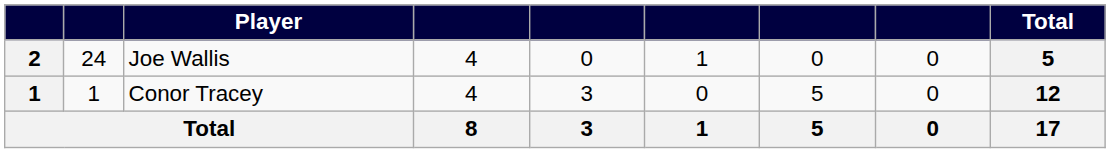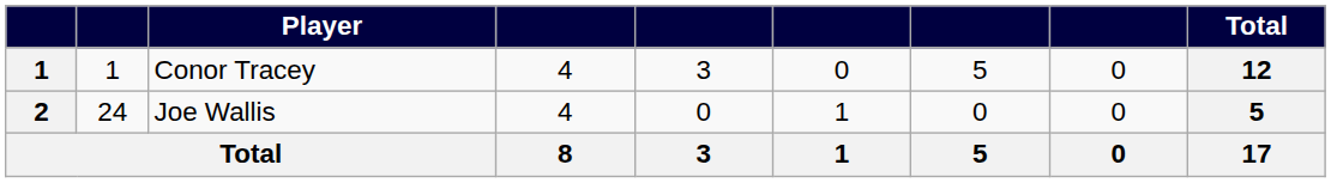 <table class="wikitable" style="text-align:center;">
 <tr>
 <th style="background:#000040; color:white; width:35px;"></th>
 <th style="background:#000040; color:white; width:35px;"></th>
 <th style="background:#000040; color:white; width:200px;">Player</th>
 <th style="background:#000040; color:white; width:75px;"><a href='#'></a></th>
 <th style="background:#000040; color:white; width:75px;"><a href='#'></a></th>
 <th style="background:#000040; color:white; width:75px;"><a href='#'></a></th>
 <th style="background:#000040; color:white; width:75px;"><a href='#'></a></th>
 <th style="background:#000040; color:white; width:75px;"><a href='#'></a></th>
 <th style="background:#000040; color:white; width:75px;">Total</th>
 </tr>
 <tr>
+<th rowspan=1>1</th>
+<td>1</td>
+<td align="left"> Conor Tracey</td>
+<td>4</td>
+<td>3</td>
+<td>0</td>
+<td>5</td>
+<td>0</td>
+<th>12</th>
+</tr>
+<tr>
 <th>2</th>
 <td>24</td>
 <td align="left"> Joe Wallis</td>
 <td>4</td>
 <td>0</td>
 <td>1</td>
 <td>0</td>
 <td>0</td>
 <th>5</th>
 </tr>
 <tr>
-<th rowspan=1>1</th>
-<td>1</td>
-<td align="left"> Conor Tracey</td>
-<td>4</td>
-<td>3</td>
-<td>0</td>
-<td>5</td>
-<td>0</td>
-<th>12</th>
-</tr>
-<tr>
 <th colspan="3">Total</th>
 <th>8</th>
 <th>3</th>
 <th>1</th>
 <th>5</th>
 <th>0</th>
 <th>17</th>
 </tr>
 </table>
